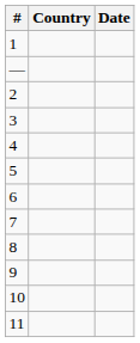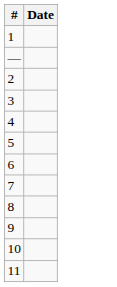 <table class="wikitable sortable">
 <tr>
 <th>#</th>
-<th>Country</th>
 <th>Date</th>
 </tr>
 <tr>
 <td>1</td>
 <td></td>
-<td></td>
 </tr>
 <tr>
 <td>—</td>
-<td></td>
 <td></td>
 </tr>
 <tr>
 <td>2</td>
 <td></td>
-<td></td>
 </tr>
 <tr>
 <td>3</td>
-<td></td>
 <td></td>
 </tr>
 <tr>
 <td>4</td>
 <td></td>
-<td></td>
 </tr>
 <tr>
 <td>5</td>
-<td></td>
 <td></td>
 </tr>
 <tr>
 <td>6</td>
 <td></td>
-<td></td>
 </tr>
 <tr>
 <td>7</td>
-<td></td>
 <td></td>
 </tr>
 <tr>
 <td>8</td>
 <td></td>
-<td></td>
 </tr>
 <tr>
 <td>9</td>
-<td></td>
 <td></td>
 </tr>
 <tr>
 <td>10</td>
 <td></td>
-<td></td>
 </tr>
 <tr>
 <td>11</td>
 <td></td>
-<td></td>
 </tr>
 </table>
